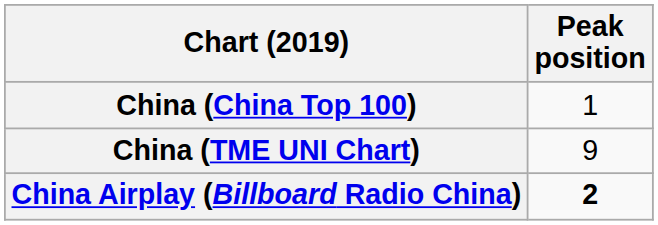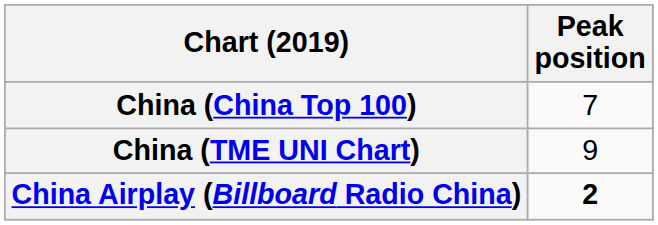 <table class="wikitable plainrowheaders sortable" style="text-align:center">
 <tr>
 <th scope="col">Chart (2019)</th>
 <th scope="col">Peak<br>position</th>
 </tr>
 <tr>
 <th scope="row">China (<a href='#'>China Top 100</a>)</th>
-<td>1</td>
+<td>7</td>
 </tr>
 <tr>
 <th scope="row">China (<a href='#'>TME UNI Chart</a>)</th>
 <td>9</td>
 </tr>
 <tr>
 <th scope="row"><a href='#'>China Airplay</a> (<a href='#'><em>Billboard</em> Radio China</a>)</th>
 <td><strong>2</strong></td>
 </tr>
 </table>
